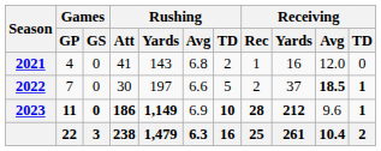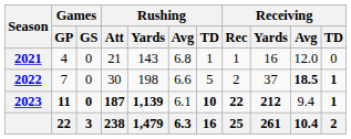 <table class="wikitable" style="text-align:center;">
 <tr>
 <th rowspan="2">Season</th>
 <th colspan="2">Games</th>
 <th colspan="4">Rushing</th>
 <th colspan="4">Receiving</th>
 </tr>
 <tr>
 <th>GP</th>
 <th>GS</th>
 <th>Att</th>
 <th>Yards</th>
 <th>Avg</th>
 <th>TD</th>
 <th>Rec</th>
 <th>Yards</th>
 <th>Avg</th>
 <th>TD</th>
 </tr>
 <tr>
 <th><a href='#'>2021</a></th>
 <td>4</td>
 <td>0</td>
-<td>41</td>
+<td>21</td>
 <td>143</td>
 <td>6.8</td>
-<td>2</td>
+<td>1</td>
 <td>1</td>
 <td>16</td>
 <td>12.0</td>
 <td>0</td>
 </tr>
 <tr>
 <th><a href='#'>2022</a></th>
 <td>7</td>
 <td>0</td>
 <td>30</td>
-<td>197</td>
+<td>198</td>
 <td>6.6</td>
 <td>5</td>
 <td>2</td>
 <td>37</td>
 <td><strong>18.5</strong></td>
 <td><strong>1</strong></td>
 </tr>
 <tr>
 <th><a href='#'>2023</a></th>
 <td><strong>11</strong></td>
 <td><strong>0</strong></td>
-<td><strong>186</strong></td>
-<td><strong>1,149</strong></td>
-<td>6.9</td>
+<td><strong>187</strong></td>
+<td><strong>1,139</strong></td>
+<td>6.1</td>
 <td><strong>10</strong></td>
-<td><strong>28</strong></td>
+<td><strong>22</strong></td>
 <td><strong>212</strong></td>
-<td>9.6</td>
+<td>9.4</td>
 <td><strong>1</strong></td>
 </tr>
 <tr>
 <th></th>
 <th>22</th>
 <th>3</th>
 <th>238</th>
 <th>1,479</th>
 <th>6.3</th>
 <th>16</th>
 <th>25</th>
 <th>261</th>
 <th>10.4</th>
 <th>2</th>
 </tr>
 </table>
